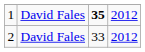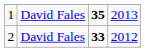 <table class="wikitable">
 <tr>
 </tr>
 <tr>
 <td>1</td>
 <td><a href='#'>David Fales</a></td>
 <td><strong><abbr>35</abbr></strong></td>
-<td><a href='#'>2012</a></td>
+<td><a href='#'>2013</a></td>
 </tr>
 <tr>
 <td>2</td>
 <td><a href='#'>David Fales</a></td>
-<td><abbr>33</abbr></td>
+<td><strong><abbr>33</abbr></strong></td>
 <td><a href='#'>2012</a></td>
 </tr>
 </table>
